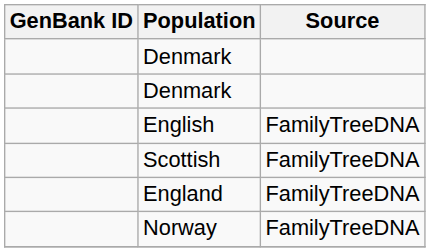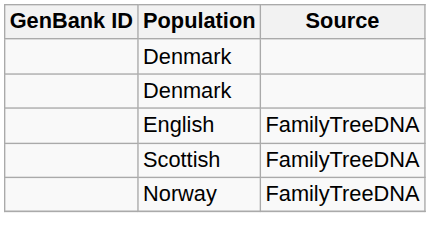 <table class="wikitable sortable">
 <tr>
 <th scope="col">GenBank ID</th>
 <th scope="col">Population</th>
 <th scope="col">Source</th>
 </tr>
 <tr>
 <td></td>
 <td>Denmark</td>
 <td></td>
 </tr>
 <tr>
 <td></td>
 <td>Denmark</td>
 <td></td>
 </tr>
 <tr>
 <td></td>
 <td>English</td>
 <td>FamilyTreeDNA</td>
 </tr>
 <tr>
 <td></td>
 <td>Scottish</td>
 <td>FamilyTreeDNA</td>
 </tr>
 <tr>
 <td></td>
-<td>England</td>
-<td>FamilyTreeDNA</td>
-</tr>
-<tr>
-<td></td>
 <td>Norway</td>
 <td>FamilyTreeDNA</td>
 </tr>
 <tr>
 </tr>
 </table>
